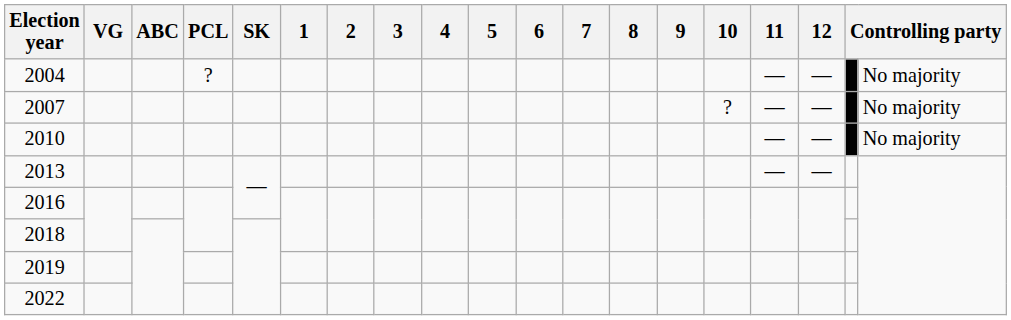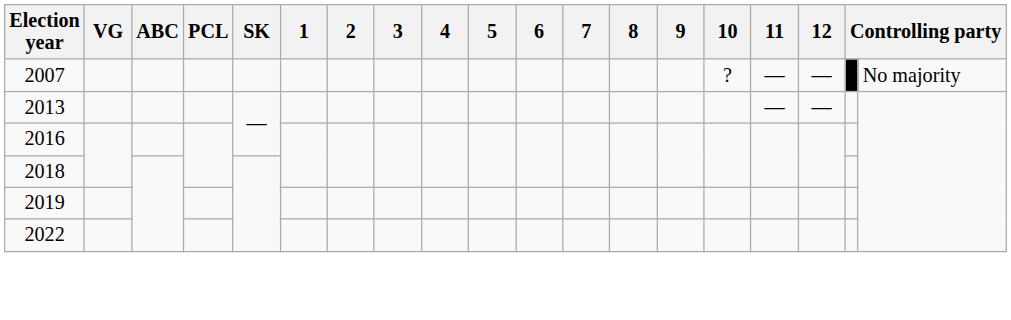 <table class=wikitable style="text-align:center">
 <tr>
 <th>Election<br>year</th>
 <th width=30px>VG</th>
 <th width=30px>ABC</th>
 <th width=30px>PCL</th>
 <th width=30px>SK</th>
 <th width=30px>1</th>
 <th width=30px>2</th>
 <th width=30px>3</th>
 <th width=30px>4</th>
 <th width=30px>5</th>
 <th width=30px>6</th>
 <th width=30px>7</th>
 <th width=30px>8</th>
 <th width=30px>9</th>
 <th width=30px>10</th>
 <th width=30px>11</th>
 <th width=30px>12</th>
 <th colspan=2>Controlling party</th>
 </tr>
 <tr>
-<td>2004</td>
-<td bgcolor=></td>
-<td bgcolor=></td>
-<td>?</td>
-<td bgcolor=></td>
-<td bgcolor=></td>
-<td bgcolor=></td>
-<td bgcolor=></td>
-<td bgcolor=></td>
-<td bgcolor=></td>
-<td bgcolor=></td>
-<td bgcolor=></td>
-<td bgcolor=></td>
-<td bgcolor=></td>
-<td bgcolor=></td>
-<td>—</td>
-<td>—</td>
-<td bgcolor=black></td>
-<td align=left>No majority</td>
-</tr>
-<tr>
 <td>2007</td>
 <td bgcolor=></td>
 <td bgcolor=></td>
 <td bgcolor=></td>
 <td bgcolor=></td>
 <td bgcolor=></td>
 <td bgcolor=></td>
 <td bgcolor=></td>
 <td bgcolor=></td>
 <td bgcolor=></td>
 <td bgcolor=></td>
 <td bgcolor=></td>
 <td bgcolor=></td>
 <td bgcolor=></td>
 <td>?</td>
-<td>—</td>
-<td>—</td>
-<td bgcolor=black></td>
-<td align=left>No majority</td>
-</tr>
-<tr>
-<td>2010</td>
-<td bgcolor=></td>
-<td bgcolor=></td>
-<td bgcolor=></td>
-<td bgcolor=></td>
-<td bgcolor=></td>
-<td bgcolor=></td>
-<td bgcolor=></td>
-<td bgcolor=></td>
-<td bgcolor=></td>
-<td bgcolor=></td>
-<td bgcolor=></td>
-<td bgcolor=></td>
-<td bgcolor=></td>
-<td bgcolor=></td>
 <td>—</td>
 <td>—</td>
 <td bgcolor=black></td>
 <td align=left>No majority</td>
 </tr>
 <tr>
 <td>2013</td>
 <td bgcolor=></td>
 <td bgcolor=></td>
 <td bgcolor=></td>
 <td rowspan=2>—</td>
 <td bgcolor=></td>
 <td bgcolor=></td>
 <td bgcolor=></td>
 <td bgcolor=></td>
 <td bgcolor=></td>
 <td bgcolor=></td>
 <td bgcolor=></td>
 <td bgcolor=></td>
 <td bgcolor=></td>
 <td bgcolor=></td>
 <td>—</td>
 <td>—</td>
 <td></td>
 </tr>
 <tr>
 <td>2016</td>
 <td rowspan=2 bgcolor=></td>
 <td bgcolor=></td>
 <td rowspan=2 bgcolor=></td>
 <td rowspan=2 bgcolor=></td>
 <td rowspan=2 bgcolor=></td>
 <td rowspan=2 bgcolor=></td>
 <td rowspan=2 bgcolor=></td>
 <td rowspan=2 bgcolor=></td>
 <td rowspan=2 bgcolor=></td>
 <td rowspan=2 bgcolor=></td>
 <td rowspan=2 bgcolor=></td>
 <td rowspan=2 bgcolor=></td>
 <td rowspan=2 bgcolor=></td>
 <td rowspan=2 bgcolor=></td>
 <td rowspan=2 bgcolor=></td>
 <td></td>
 </tr>
 <tr>
 <td>2018</td>
 <td rowspan=3 bgcolor=></td>
 <td rowspan=3 bgcolor=></td>
 <td></td>
 </tr>
 <tr>
 <td>2019</td>
 <td bgcolor=></td>
 <td bgcolor=></td>
 <td bgcolor=></td>
 <td bgcolor=></td>
 <td bgcolor=></td>
 <td bgcolor=></td>
 <td bgcolor=></td>
 <td bgcolor=></td>
 <td bgcolor=></td>
 <td bgcolor=></td>
 <td bgcolor=></td>
 <td bgcolor=></td>
 <td bgcolor=></td>
 <td bgcolor=></td>
 <td></td>
 </tr>
 <tr>
 <td>2022</td>
 <td bgcolor=></td>
 <td bgcolor=></td>
 <td bgcolor=></td>
 <td bgcolor=></td>
 <td bgcolor=></td>
 <td bgcolor=></td>
 <td bgcolor=></td>
 <td bgcolor=></td>
 <td bgcolor=></td>
 <td bgcolor=></td>
 <td bgcolor=></td>
 <td bgcolor=></td>
 <td bgcolor=></td>
 <td bgcolor=></td>
 <td></td>
 </tr>
 </table>
